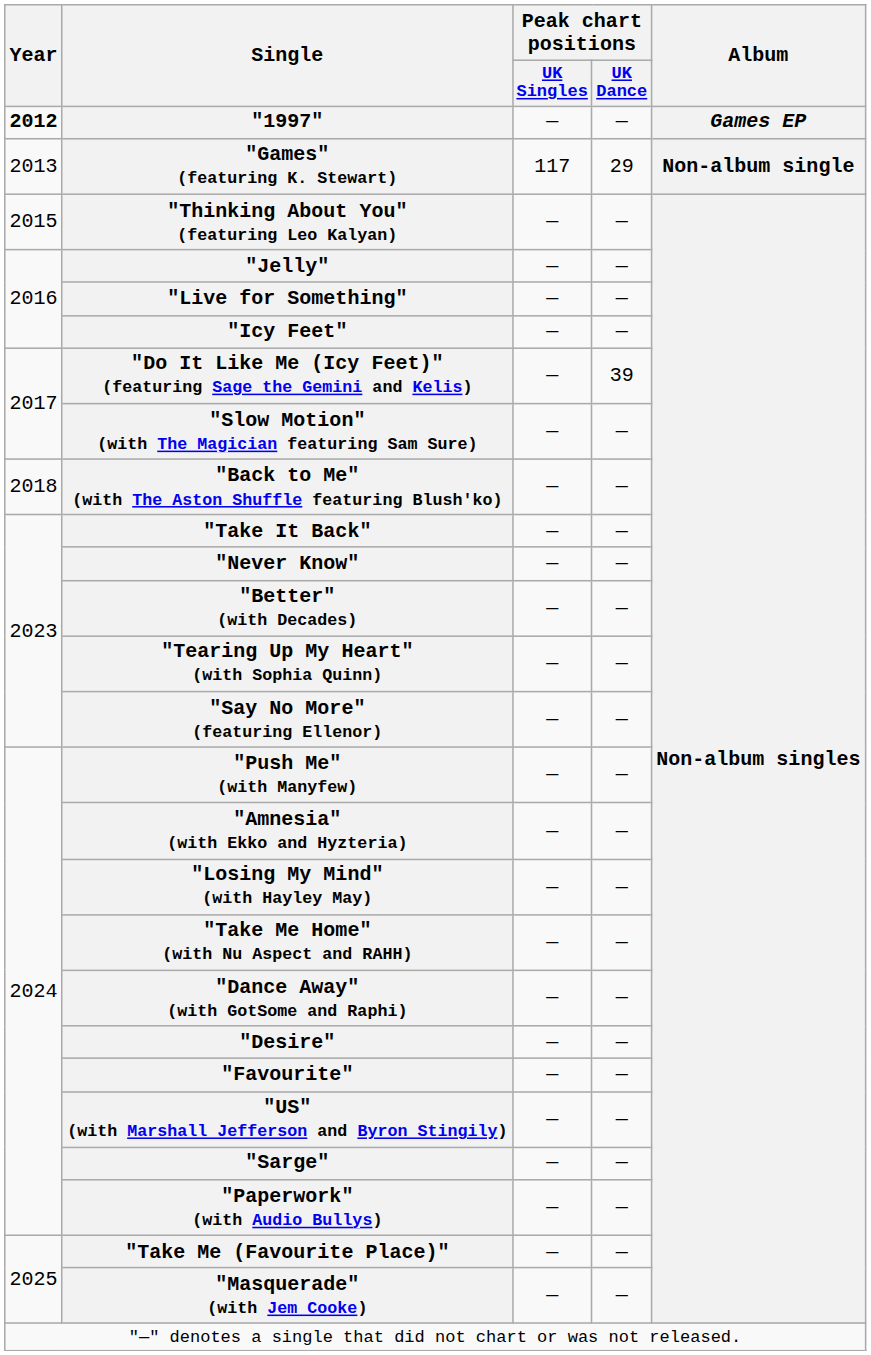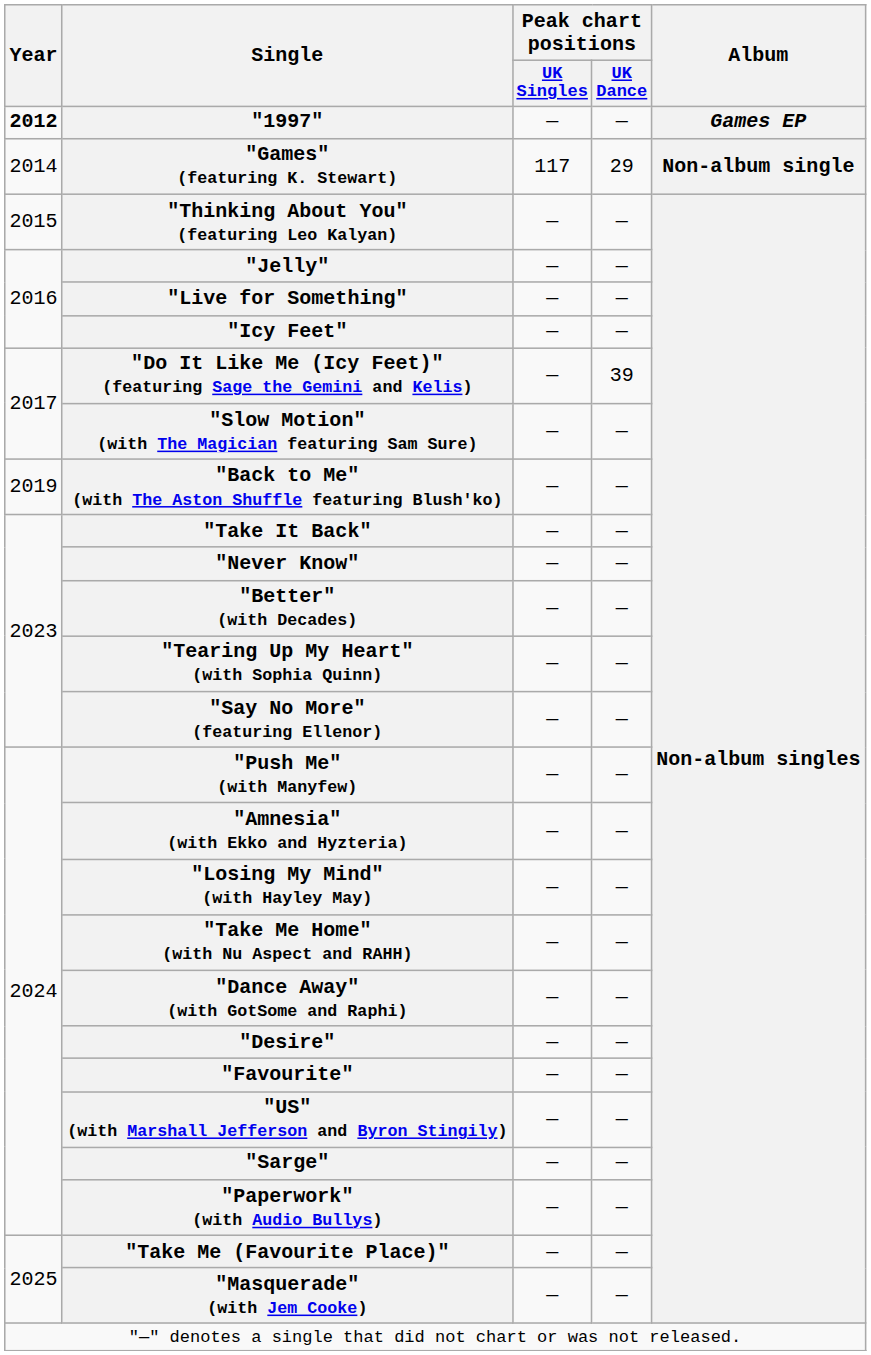 <table class="wikitable plainrowheaders" style="text-align:center;">
 <tr>
 <th scope="col" rowspan="2">Year</th>
 <th scope="col" rowspan="2">Single</th>
 <th scope="col" colspan="2">Peak chart positions</th>
 <th scope="col" rowspan="2">Album</th>
 </tr>
 <tr>
 <th scope="col" style="width:3em;font-size:85%;"><a href='#'>UK Singles</a><br></th>
 <th scope="col" style="width:3em;font-size:85%;"><a href='#'>UK Dance</a><br></th>
 </tr>
 <tr>
 <td><strong>2012</strong></td>
 <th>"1997"</th>
 <td>—</td>
 <td>—</td>
 <th><em>Games EP</em></th>
 </tr>
 <tr>
-<td>2013</td>
+<td>2014</td>
 <th>"Games" <br><small>(featuring K. Stewart)</small></th>
 <td>117</td>
 <td>29</td>
 <th>Non-album single</th>
 </tr>
 <tr>
 <td>2015</td>
 <th>"Thinking About You" <br><small>(featuring Leo Kalyan)</small></th>
 <td>—</td>
 <td>—</td>
 <th rowspan="24">Non-album singles</th>
 </tr>
 <tr>
 <td rowspan="3">2016</td>
 <th>"Jelly"</th>
 <td>—</td>
 <td>—</td>
 </tr>
 <tr>
 <th>"Live for Something"</th>
 <td>—</td>
 <td>—</td>
 </tr>
 <tr>
 <th>"Icy Feet"</th>
 <td>—</td>
 <td>—</td>
 </tr>
 <tr>
 <td rowspan="2">2017</td>
 <th>"Do It Like Me (Icy Feet)" <br><small>(featuring <a href='#'>Sage the Gemini</a> and <a href='#'>Kelis</a>)</small></th>
 <td>—</td>
 <td>39</td>
 </tr>
 <tr>
 <th>"Slow Motion" <br><small>(with <a href='#'>The Magician</a> featuring Sam Sure)</small></th>
 <td>—</td>
 <td>—</td>
 </tr>
 <tr>
-<td>2018</td>
+<td>2019</td>
 <th>"Back to Me" <br><small>(with <a href='#'>The Aston Shuffle</a> featuring Blush'ko)</small></th>
 <td>—</td>
 <td>—</td>
 </tr>
 <tr>
 <td rowspan="5">2023</td>
 <th>"Take It Back"</th>
 <td>—</td>
 <td>—</td>
 </tr>
 <tr>
 <th>"Never Know"</th>
 <td>—</td>
 <td>—</td>
 </tr>
 <tr>
 <th>"Better"<br><small>(with Decades)</small></th>
 <td>—</td>
 <td>—</td>
 </tr>
 <tr>
 <th>"Tearing Up My Heart"<br><small>(with Sophia Quinn)</small></th>
 <td>—</td>
 <td>—</td>
 </tr>
 <tr>
 <th>"Say No More"<br><small>(featuring Ellenor)</small></th>
 <td>—</td>
 <td>—</td>
 </tr>
 <tr>
 <td rowspan="10">2024</td>
 <th>"Push Me"<br><small>(with Manyfew)</small></th>
 <td>—</td>
 <td>—</td>
 </tr>
 <tr>
 <th>"Amnesia"<br><small>(with Ekko and Hyzteria)</small></th>
 <td>—</td>
 <td>—</td>
 </tr>
 <tr>
 <th>"Losing My Mind"<br><small>(with Hayley May)</small></th>
 <td>—</td>
 <td>—</td>
 </tr>
 <tr>
 <th>"Take Me Home"<br><small>(with Nu Aspect and RAHH)</small></th>
 <td>—</td>
 <td>—</td>
 </tr>
 <tr>
 <th>"Dance Away"<br><small>(with GotSome and Raphi)</small></th>
 <td>—</td>
 <td>—</td>
 </tr>
 <tr>
 <th>"Desire"</th>
 <td>—</td>
 <td>—</td>
 </tr>
 <tr>
 <th>"Favourite"</th>
 <td>—</td>
 <td>—</td>
 </tr>
 <tr>
 <th>"US"<br><small>(with <a href='#'>Marshall Jefferson</a> and <a href='#'>Byron Stingily</a>)</small></th>
 <td>—</td>
 <td>—</td>
 </tr>
 <tr>
 <th>"Sarge"</th>
 <td>—</td>
 <td>—</td>
 </tr>
 <tr>
 <th>"Paperwork"<br><small>(with <a href='#'>Audio Bullys</a>)</small></th>
 <td>—</td>
 <td>—</td>
 </tr>
 <tr>
 <td rowspan="2">2025</td>
 <th>"Take Me (Favourite Place)"</th>
 <td>—</td>
 <td>—</td>
 </tr>
 <tr>
 <th>"Masquerade"<br><small>(with <a href='#'>Jem Cooke</a>)</small></th>
 <td>—</td>
 <td>—</td>
 </tr>
 <tr>
 <td colspan="19" style="font-size:85%">"—" denotes a single that did not chart or was not released.</td>
 </tr>
 <tr>
 </tr>
 </table>
